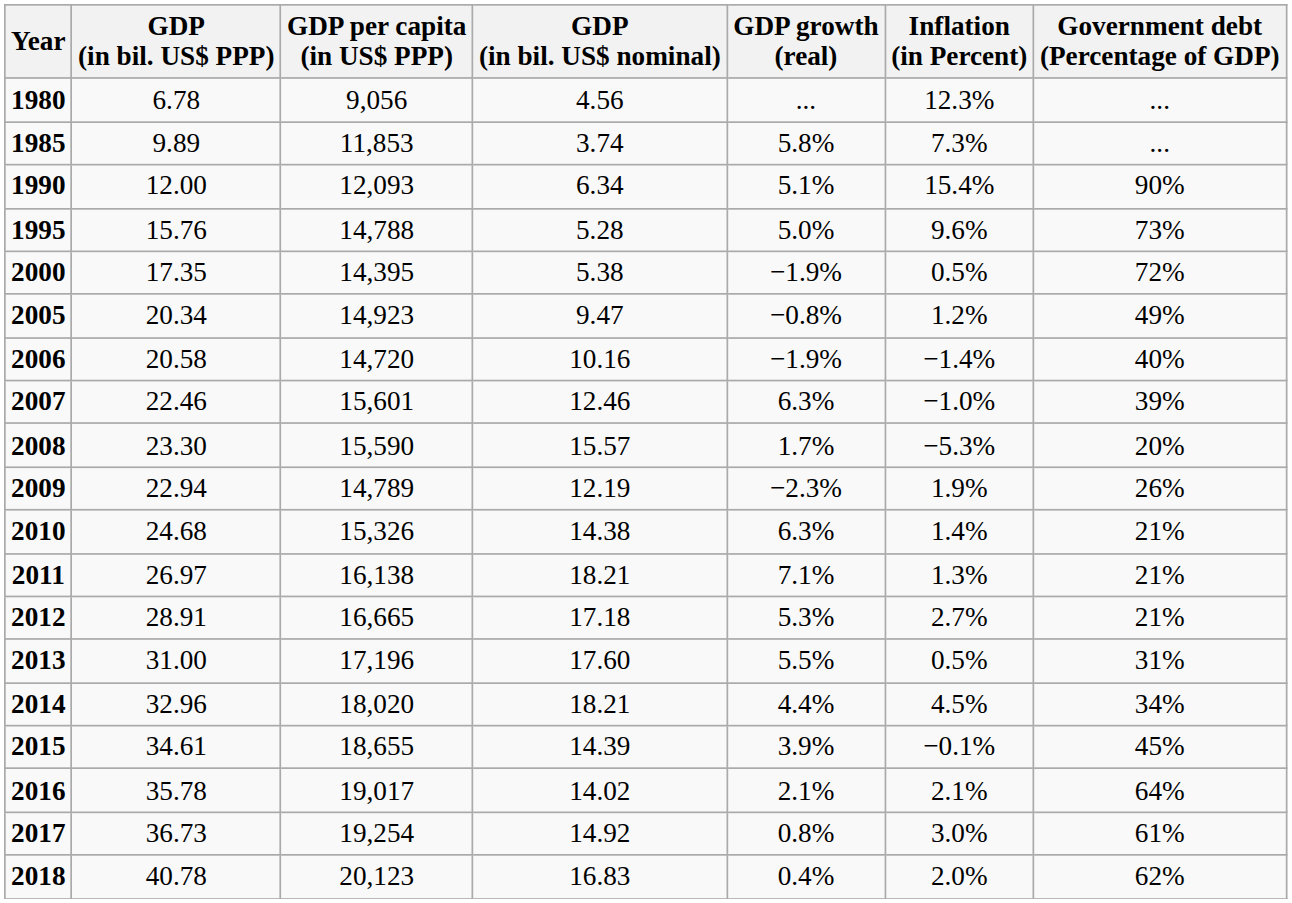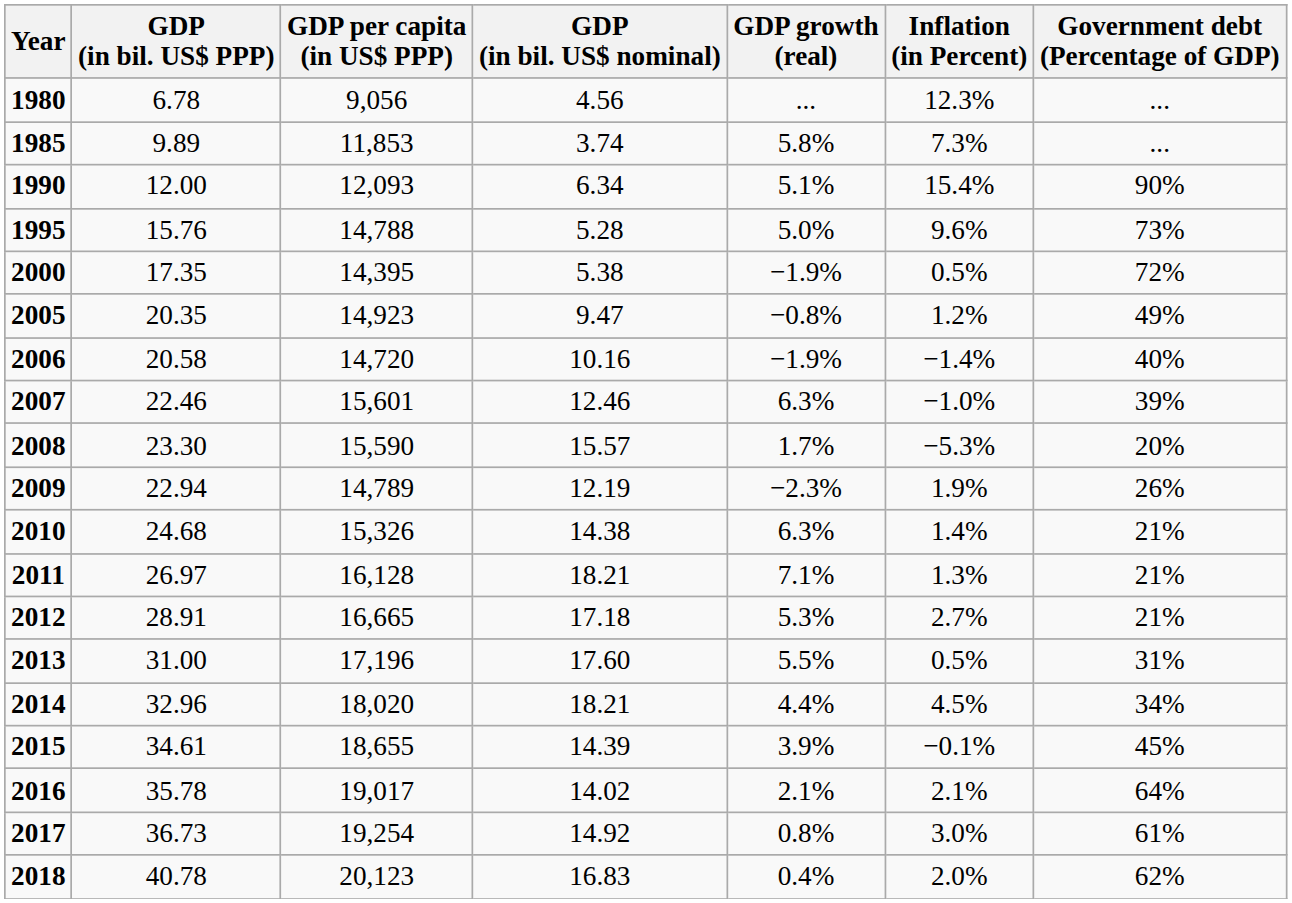 <table class="wikitable" style="text-align:center; vertical-align:middle;">
 <tr style="font-weight:bold;">
 <th>Year</th>
 <th>GDP<br>(in bil. US$ PPP)</th>
 <th>GDP per capita<br>(in US$ PPP)</th>
 <th>GDP<br>(in bil. US$ nominal)</th>
 <th>GDP growth<br>(real)</th>
 <th>Inflation<br>(in Percent)</th>
 <th>Government debt<br>(Percentage of GDP)</th>
 </tr>
 <tr>
 <td style="font-weight:bold;">1980</td>
 <td>6.78</td>
 <td>9,056</td>
 <td>4.56</td>
 <td>...</td>
 <td>12.3%</td>
 <td>...</td>
 </tr>
 <tr>
 <td style="font-weight:bold;">1985</td>
 <td>9.89</td>
 <td>11,853</td>
 <td>3.74</td>
 <td>5.8%</td>
 <td>7.3%</td>
 <td>...</td>
 </tr>
 <tr>
 <td style="font-weight:bold;">1990</td>
 <td>12.00</td>
 <td>12,093</td>
 <td>6.34</td>
 <td>5.1%</td>
 <td>15.4%</td>
 <td>90%</td>
 </tr>
 <tr>
 <td style="font-weight:bold;">1995</td>
 <td>15.76</td>
 <td>14,788</td>
 <td>5.28</td>
 <td>5.0%</td>
 <td>9.6%</td>
 <td>73%</td>
 </tr>
 <tr>
 <td style="font-weight:bold;">2000</td>
 <td>17.35</td>
 <td>14,395</td>
 <td>5.38</td>
 <td>−1.9%</td>
 <td>0.5%</td>
 <td>72%</td>
 </tr>
 <tr>
 <td style="font-weight:bold;">2005</td>
-<td>20.34</td>
+<td>20.35</td>
 <td>14,923</td>
 <td>9.47</td>
 <td>−0.8%</td>
 <td>1.2%</td>
 <td>49%</td>
 </tr>
 <tr>
 <td style="font-weight:bold;">2006</td>
 <td>20.58</td>
 <td>14,720</td>
 <td>10.16</td>
 <td>−1.9%</td>
 <td>−1.4%</td>
 <td>40%</td>
 </tr>
 <tr>
 <td style="font-weight:bold;">2007</td>
 <td>22.46</td>
 <td>15,601</td>
 <td>12.46</td>
 <td>6.3%</td>
 <td>−1.0%</td>
 <td>39%</td>
 </tr>
 <tr>
 <td style="font-weight:bold;">2008</td>
 <td>23.30</td>
 <td>15,590</td>
 <td>15.57</td>
 <td>1.7%</td>
 <td>−5.3%</td>
 <td>20%</td>
 </tr>
 <tr>
 <td style="font-weight:bold;">2009</td>
 <td>22.94</td>
 <td>14,789</td>
 <td>12.19</td>
 <td>−2.3%</td>
 <td>1.9%</td>
 <td>26%</td>
 </tr>
 <tr>
 <td style="font-weight:bold;">2010</td>
 <td>24.68</td>
 <td>15,326</td>
 <td>14.38</td>
 <td>6.3%</td>
 <td>1.4%</td>
 <td>21%</td>
 </tr>
 <tr>
 <td style="font-weight:bold;">2011</td>
 <td>26.97</td>
-<td>16,138</td>
+<td>16,128</td>
 <td>18.21</td>
 <td>7.1%</td>
 <td>1.3%</td>
 <td>21%</td>
 </tr>
 <tr>
 <td style="font-weight:bold;">2012</td>
 <td>28.91</td>
 <td>16,665</td>
 <td>17.18</td>
 <td>5.3%</td>
 <td>2.7%</td>
 <td>21%</td>
 </tr>
 <tr>
 <td style="font-weight:bold;">2013</td>
 <td>31.00</td>
 <td>17,196</td>
 <td>17.60</td>
 <td>5.5%</td>
 <td>0.5%</td>
 <td>31%</td>
 </tr>
 <tr>
 <td style="font-weight:bold;">2014</td>
 <td>32.96</td>
 <td>18,020</td>
 <td>18.21</td>
 <td>4.4%</td>
 <td>4.5%</td>
 <td>34%</td>
 </tr>
 <tr>
 <td style="font-weight:bold;">2015</td>
 <td>34.61</td>
 <td>18,655</td>
 <td>14.39</td>
 <td>3.9%</td>
 <td>−0.1%</td>
 <td>45%</td>
 </tr>
 <tr>
 <td style="font-weight:bold;">2016</td>
 <td>35.78</td>
 <td>19,017</td>
 <td>14.02</td>
 <td>2.1%</td>
 <td>2.1%</td>
 <td>64%</td>
 </tr>
 <tr>
 <td style="font-weight:bold;">2017</td>
 <td>36.73</td>
 <td>19,254</td>
 <td>14.92</td>
 <td>0.8%</td>
 <td>3.0%</td>
 <td>61%</td>
 </tr>
 <tr>
 <td style="font-weight:bold;">2018</td>
 <td>40.78</td>
 <td>20,123</td>
 <td>16.83</td>
 <td>0.4%</td>
 <td>2.0%</td>
 <td>62%</td>
 </tr>
 </table>
